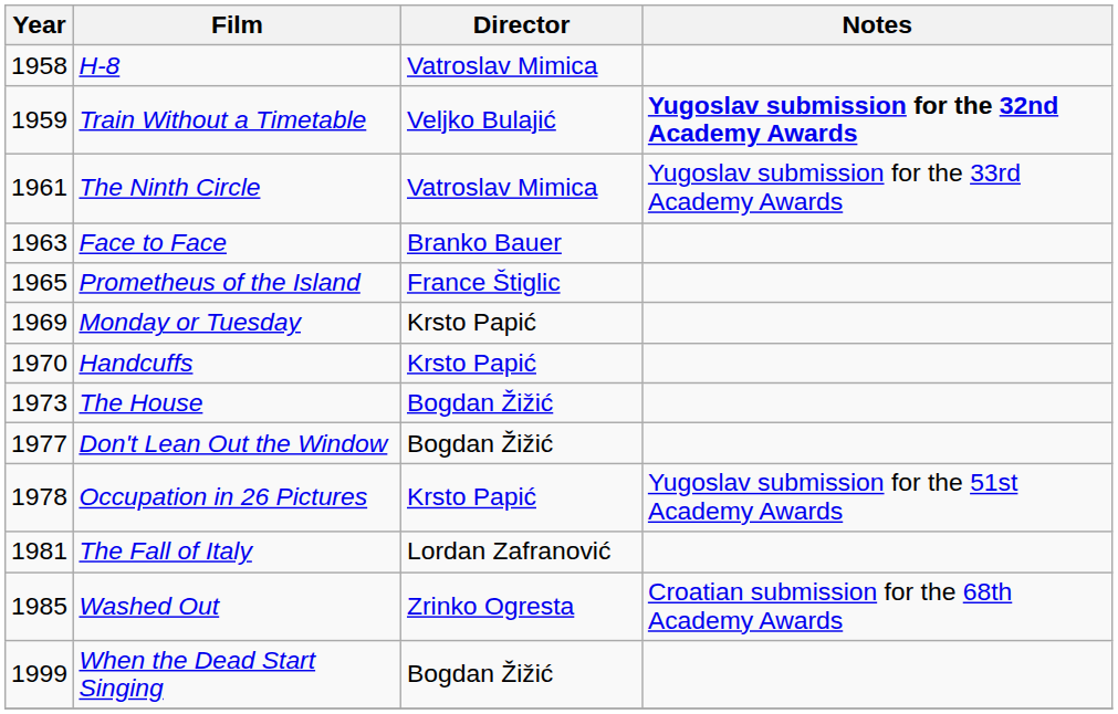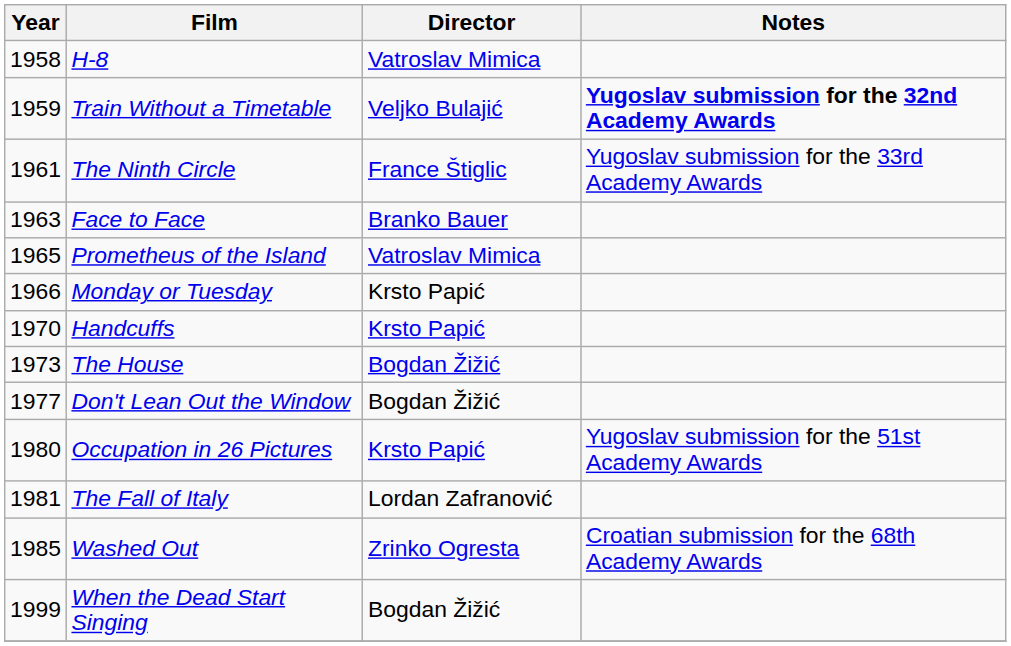 <table class="wikitable sortable">
 <tr>
 <th width="33">Year</th>
 <th width="200">Film</th>
 <th width="145">Director</th>
 <th width="290">Notes</th>
 </tr>
 <tr>
 <td>1958</td>
 <td><em><a href='#'>H-8</a></em></td>
 <td><a href='#'>Vatroslav Mimica</a></td>
 <td></td>
 </tr>
 <tr>
 <td>1959</td>
 <td><em><a href='#'>Train Without a Timetable</a></em></td>
 <td><a href='#'>Veljko Bulajić</a></td>
 <td><strong><a href='#'>Yugoslav submission</a> for the <a href='#'>32nd Academy Awards</a></strong></td>
 </tr>
 <tr>
 <td>1961</td>
 <td><em><a href='#'>The Ninth Circle</a></em></td>
-<td><a href='#'>Vatroslav Mimica</a></td>
+<td><a href='#'>France Štiglic</a></td>
 <td><a href='#'>Yugoslav submission</a> for the <a href='#'>33rd Academy Awards</a></td>
 </tr>
 <tr>
 <td>1963</td>
 <td><em><a href='#'>Face to Face</a></em></td>
 <td><a href='#'>Branko Bauer</a></td>
 <td></td>
 </tr>
 <tr>
 <td>1965</td>
 <td><em><a href='#'>Prometheus of the Island</a></em></td>
-<td><a href='#'>France Štiglic</a></td>
+<td><a href='#'>Vatroslav Mimica</a></td>
 <td></td>
 </tr>
 <tr>
-<td>1969</td>
+<td>1966</td>
 <td><em><a href='#'>Monday or Tuesday</a></em></td>
 <td>Krsto Papić</td>
 <td></td>
 </tr>
 <tr>
 <td>1970</td>
 <td><em><a href='#'>Handcuffs</a></em></td>
 <td><a href='#'>Krsto Papić</a></td>
 <td></td>
 </tr>
 <tr>
 <td>1973</td>
 <td><em><a href='#'>The House</a></em></td>
 <td><a href='#'>Bogdan Žižić</a></td>
 <td></td>
 </tr>
 <tr>
 <td>1977</td>
 <td><em><a href='#'>Don't Lean Out the Window</a></em></td>
 <td>Bogdan Žižić</td>
 <td></td>
 </tr>
 <tr>
-<td>1978</td>
+<td>1980</td>
 <td><em><a href='#'>Occupation in 26 Pictures</a></em></td>
 <td><a href='#'>Krsto Papić</a></td>
 <td><a href='#'>Yugoslav submission</a> for the <a href='#'>51st Academy Awards</a></td>
 </tr>
 <tr>
 <td>1981</td>
 <td><em><a href='#'>The Fall of Italy</a></em></td>
 <td>Lordan Zafranović</td>
 <td></td>
 </tr>
 <tr>
 <td>1985</td>
 <td><em><a href='#'>Washed Out</a></em></td>
 <td><a href='#'>Zrinko Ogresta</a></td>
 <td><a href='#'>Croatian submission</a> for the <a href='#'>68th Academy Awards</a></td>
 </tr>
 <tr>
 <td>1999</td>
 <td><em><a href='#'>When the Dead Start Singing</a></em></td>
 <td>Bogdan Žižić</td>
 <td></td>
 </tr>
 <tr>
 </tr>
 </table>
